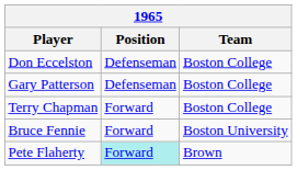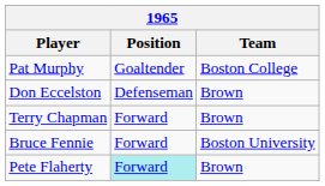 <table class="wikitable">
 <tr>
 <th colspan=3><a href='#'>1965</a></th>
 </tr>
 <tr>
 <th>Player</th>
 <th>Position</th>
 <th>Team</th>
 </tr>
 <tr>
-<td><a href='#'>Don Eccelston</a></td>
-<td><a href='#'>Defenseman</a></td>
+<td><a href='#'>Pat Murphy</a></td>
+<td><a href='#'>Goaltender</a></td>
 <td><a href='#'>Boston College</a></td>
 </tr>
 <tr>
-<td><a href='#'>Gary Patterson</a></td>
+<td><a href='#'>Don Eccelston</a></td>
 <td><a href='#'>Defenseman</a></td>
-<td><a href='#'>Boston College</a></td>
+<td><a href='#'>Brown</a></td>
 </tr>
 <tr>
 <td><a href='#'>Terry Chapman</a></td>
 <td><a href='#'>Forward</a></td>
-<td><a href='#'>Boston College</a></td>
+<td><a href='#'>Brown</a></td>
 </tr>
 <tr>
 <td><a href='#'>Bruce Fennie</a></td>
 <td><a href='#'>Forward</a></td>
 <td><a href='#'>Boston University</a></td>
 </tr>
 <tr>
 <td><a href='#'>Pete Flaherty</a></td>
 <td style="background: paleturquoise;"><a href='#'>Forward</a></td>
 <td><a href='#'>Brown</a></td>
 </tr>
 </table>
